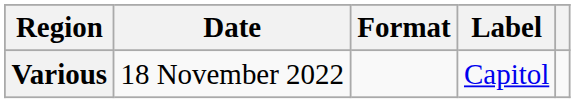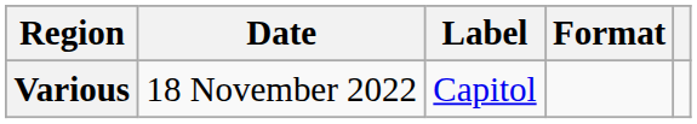 <table class="wikitable plainrowheaders">
 <tr>
 <th scope="col">Region</th>
 <th scope="col">Date</th>
+<th scope="col">Label</th>
 <th scope="col">Format</th>
-<th scope="col">Label</th>
 <th scope="col"></th>
 </tr>
 <tr>
 <th scope="row">Various</th>
 <td>18 November 2022</td>
+<td><a href='#'>Capitol</a></td>
 <td></td>
-<td><a href='#'>Capitol</a></td>
 <td style="text-align:center;"></td>
 </tr>
 </table>
